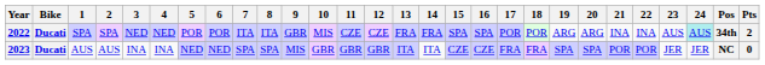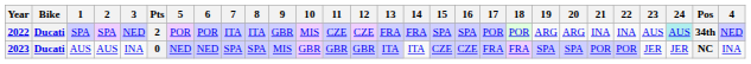 <table class="wikitable" style="text-align:center; font-size:90%">
 <tr>
 <th>Year</th>
 <th>Bike</th>
 <th>1</th>
 <th>2</th>
 <th>3</th>
-<th>4</th>
+<th>Pts</th>
 <th>5</th>
 <th>6</th>
 <th>7</th>
 <th>8</th>
 <th>9</th>
 <th>10</th>
 <th>11</th>
 <th>12</th>
 <th>13</th>
 <th>14</th>
 <th>15</th>
 <th>16</th>
 <th>17</th>
 <th>18</th>
 <th>19</th>
 <th>20</th>
 <th>21</th>
 <th>22</th>
 <th>23</th>
 <th>24</th>
 <th>Pos</th>
-<th>Pts</th>
+<th>4</th>
 </tr>
 <tr>
 <th><a href='#'>2022</a></th>
 <th><a href='#'>Ducati</a></th>
 <td style="background:#cfcfff;"><a href='#'>SPA</a><br></td>
 <td style="background:#efcfff;"><a href='#'>SPA</a><br></td>
 <td style="background:#cfcfff;"><a href='#'>NED</a><br></td>
-<td style="background:#cfcfff;"><a href='#'>NED</a><br></td>
+<th>2</th>
 <td style="background:#efcfff;"><a href='#'>POR</a><br></td>
 <td style="background:#cfcfff;"><a href='#'>POR</a><br></td>
 <td style="background:#cfcfff;"><a href='#'>ITA</a><br></td>
 <td style="background:#cfcfff;"><a href='#'>ITA</a><br></td>
 <td style="background:#cfcfff;"><a href='#'>GBR</a><br></td>
 <td style="background:#efcfff;"><a href='#'>MIS</a><br></td>
 <td style="background:#cfcfff;"><a href='#'>CZE</a><br></td>
 <td style="background:#efcfff;"><a href='#'>CZE</a><br></td>
 <td style="background:#cfcfff;"><a href='#'>FRA</a><br></td>
 <td style="background:#cfcfff;"><a href='#'>FRA</a><br></td>
 <td style="background:#cfcfff;"><a href='#'>SPA</a><br></td>
 <td style="background:#cfcfff;"><a href='#'>SPA</a><br></td>
 <td style="background:#cfcfff;"><a href='#'>POR</a><br></td>
 <td style="background:#dfffdf;"><a href='#'>POR</a><br></td>
 <td style="background:#;"><a href='#'>ARG</a><br></td>
 <td style="background:#;"><a href='#'>ARG</a><br></td>
 <td style="background:#;"><a href='#'>INA</a><br></td>
 <td style="background:#;"><a href='#'>INA</a><br></td>
 <td><a href='#'>AUS</a></td>
 <td style="background: paleturquoise;"><a href='#'>AUS</a></td>
 <th>34th</th>
-<th>2</th>
+<td style="background:#cfcfff;"><a href='#'>NED</a><br></td>
 </tr>
 <tr>
 <th><a href='#'>2023</a></th>
 <th><a href='#'>Ducati</a></th>
 <td style="background:#;"><a href='#'>AUS</a><br></td>
 <td style="background:#;"><a href='#'>AUS</a><br></td>
 <td style="background:#;"><a href='#'>INA</a><br></td>
-<td style="background:#;"><a href='#'>INA</a><br></td>
+<th>0</th>
 <td style="background:#cfcfff;"><a href='#'>NED</a><br></td>
 <td style="background:#cfcfff;"><a href='#'>NED</a><br></td>
 <td style="background:#cfcfff;"><a href='#'>SPA</a><br></td>
 <td style="background:#cfcfff;"><a href='#'>SPA</a><br></td>
 <td style="background:#cfcfff;"><a href='#'>MIS</a><br></td>
 <td style="background:#efcfff;"><a href='#'>GBR</a><br></td>
 <td style="background:#cfcfff;"><a href='#'>GBR</a><br></td>
 <td style="background:#cfcfff;"><a href='#'>GBR</a><br></td>
 <td style="background:#cfcfff;"><a href='#'>ITA</a><br></td>
 <td style="background:#dffffdf;"><a href='#'>ITA</a><br></td>
 <td style="background:#cfcfff;"><a href='#'>CZE</a><br></td>
 <td style="background:#cfcfff;"><a href='#'>CZE</a><br></td>
 <td style="background:#cfcfff;"><a href='#'>FRA</a><br></td>
 <td style="background:#efcfff;"><a href='#'>FRA</a><br></td>
 <td style="background:#cfcfff;"><a href='#'>SPA</a><br></td>
 <td style="background:#cfcfff;"><a href='#'>SPA</a><br></td>
 <td style="background:#cfcfff;"><a href='#'>POR</a><br></td>
 <td style="background:#cfcfff;"><a href='#'>POR</a><br></td>
 <td style="background:#;"><a href='#'>JER</a><br></td>
 <td style="background:#;"><a href='#'>JER</a><br></td>
 <th>NC</th>
-<th>0</th>
+<td style="background:#;"><a href='#'>INA</a><br></td>
 </tr>
 </table>
